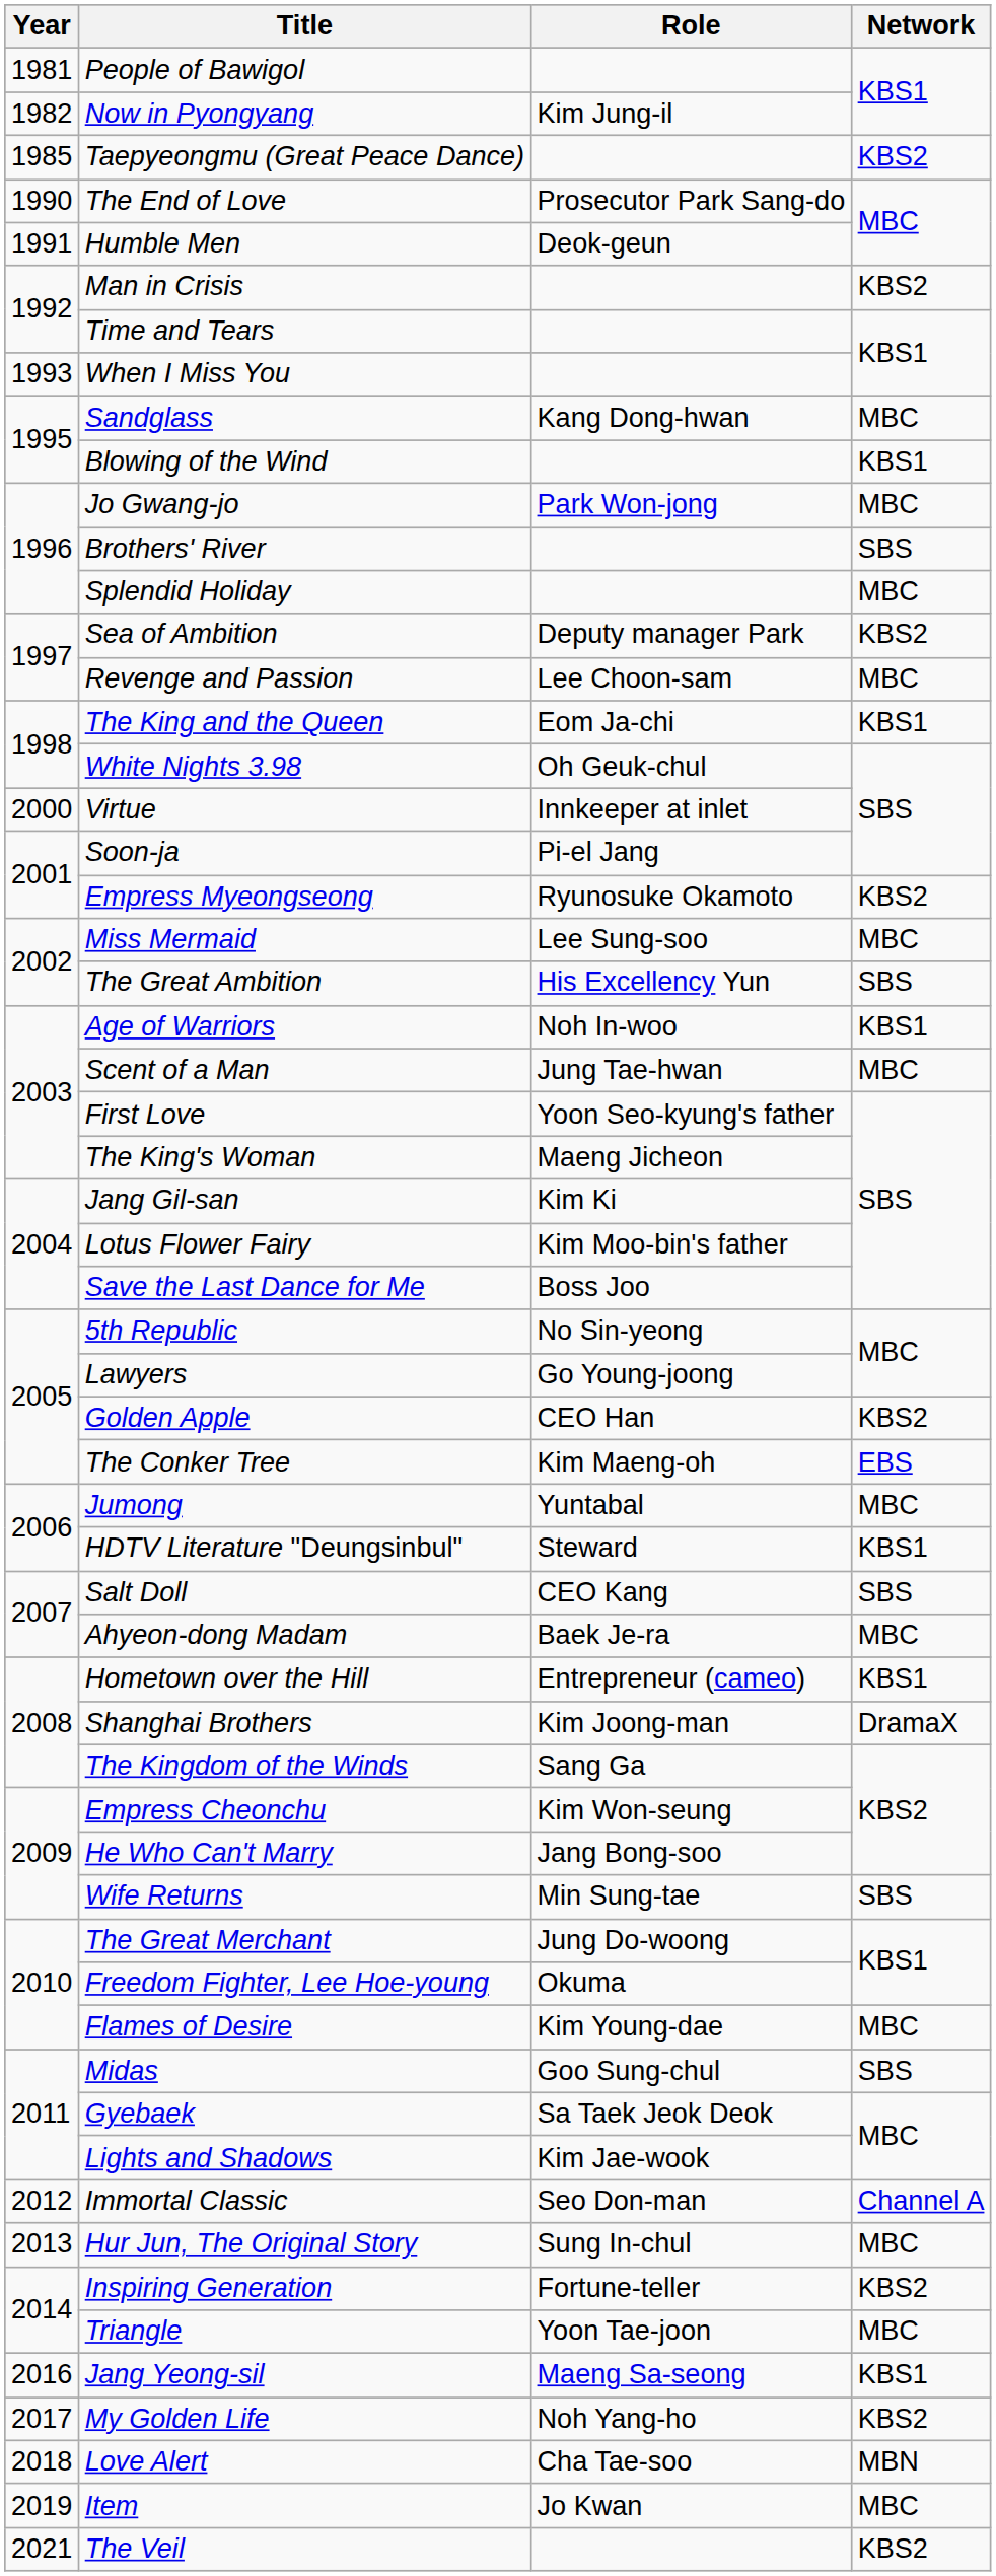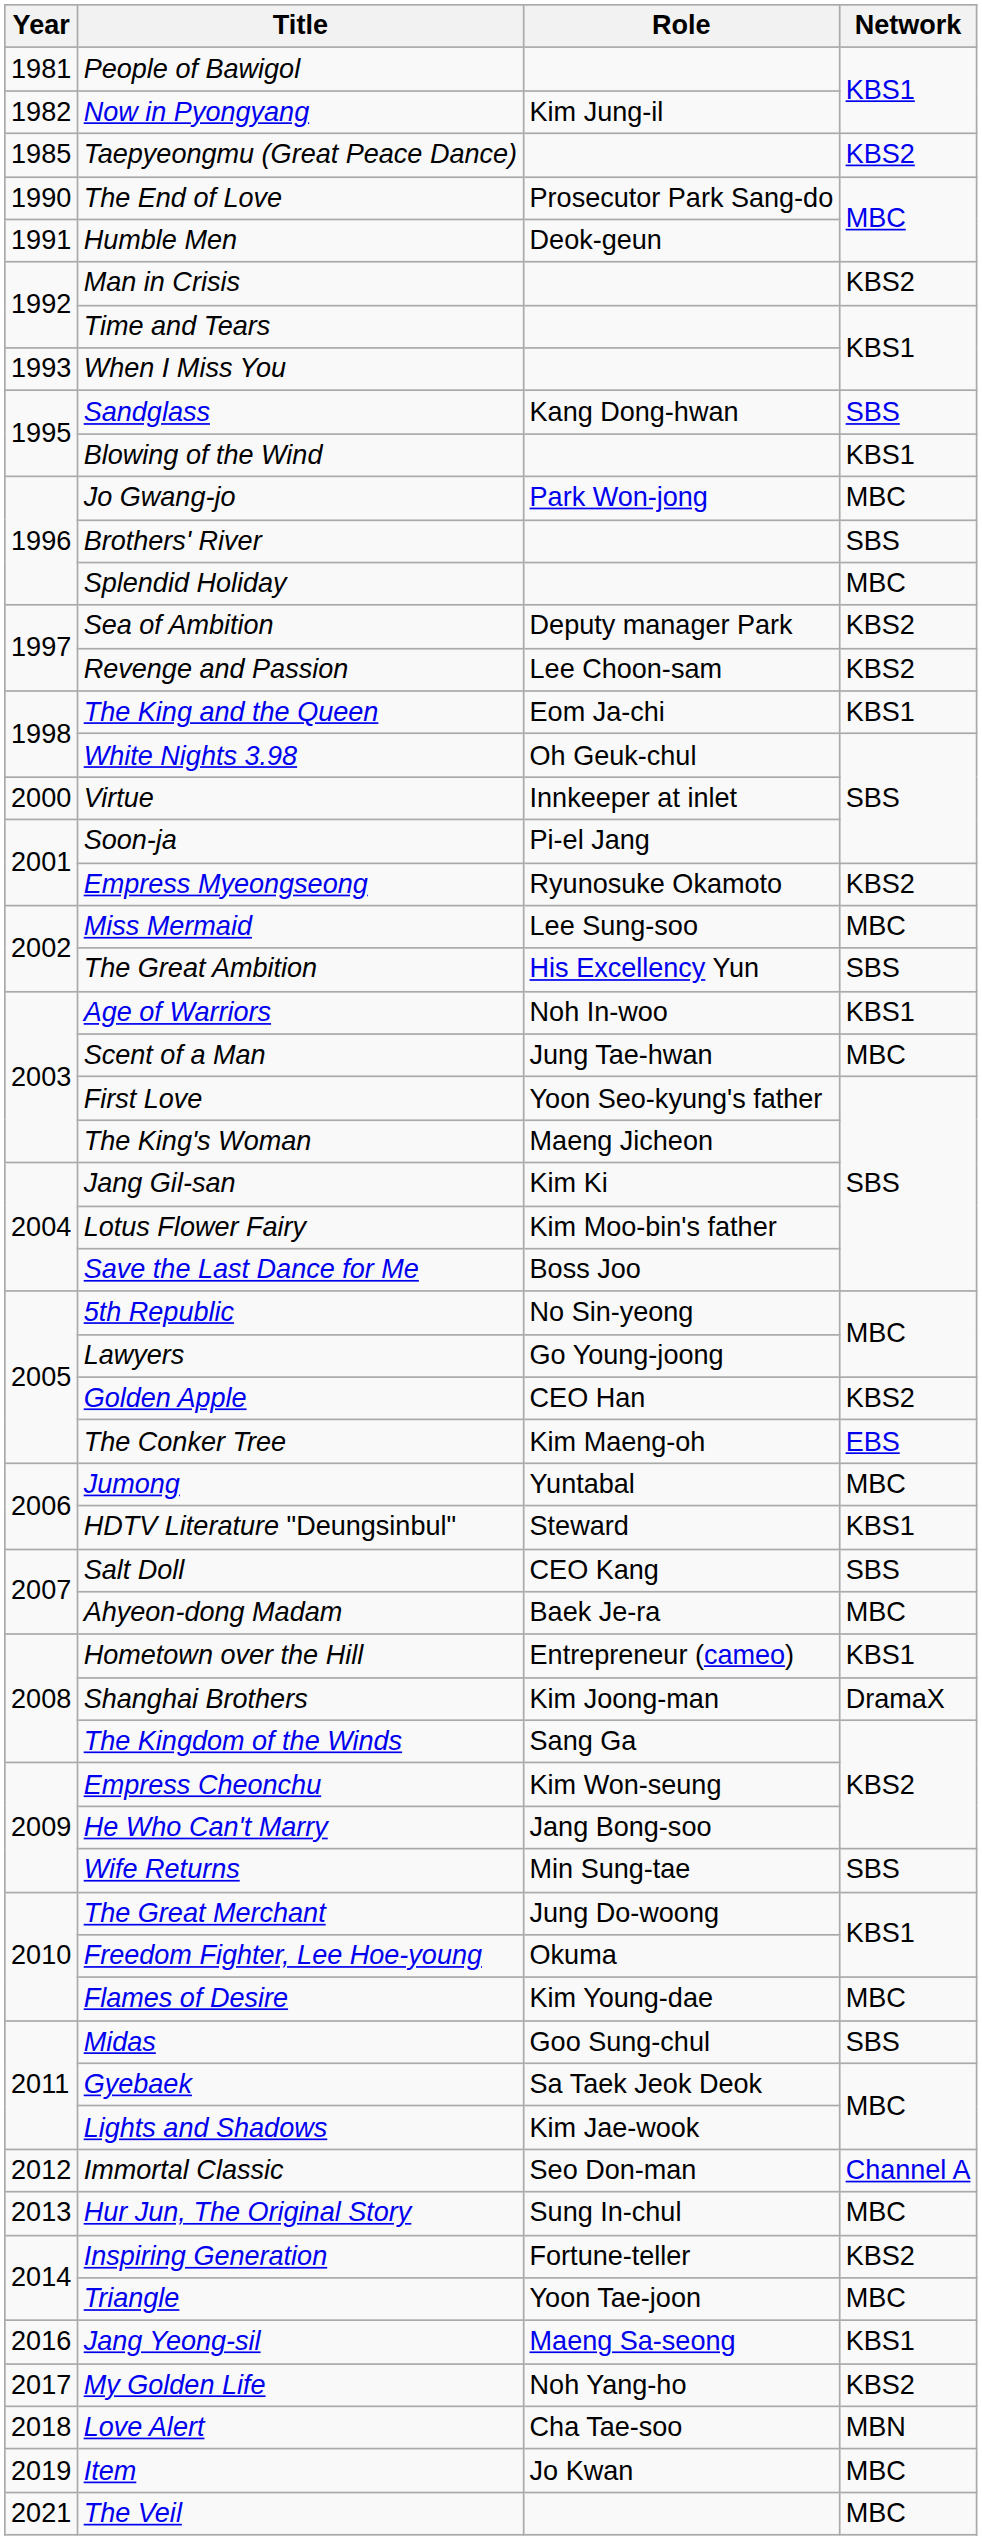 <table class="wikitable">
 <tr>
 <th>Year</th>
 <th>Title</th>
 <th>Role</th>
 <th>Network</th>
 </tr>
 <tr>
 <td>1981</td>
 <td><em>People of Bawigol</em></td>
 <td></td>
 <td rowspan=2><a href='#'>KBS1</a></td>
 </tr>
 <tr>
 <td>1982 </td>
 <td><em><a href='#'>Now in Pyongyang</a></em></td>
 <td>Kim Jung-il</td>
 </tr>
 <tr>
 <td>1985</td>
 <td><em>Taepyeongmu (Great Peace Dance)</em></td>
 <td></td>
 <td><a href='#'>KBS2</a></td>
 </tr>
 <tr>
 <td>1990</td>
 <td><em>The End of Love</em></td>
 <td>Prosecutor Park Sang-do</td>
 <td rowspan=2><a href='#'>MBC</a></td>
 </tr>
 <tr>
 <td>1991</td>
 <td><em>Humble Men</em></td>
 <td>Deok-geun</td>
 </tr>
 <tr>
 <td rowspan=2>1992</td>
 <td><em>Man in Crisis</em></td>
 <td></td>
 <td>KBS2</td>
 </tr>
 <tr>
 <td><em>Time and Tears</em></td>
 <td></td>
 <td rowspan=2>KBS1</td>
 </tr>
 <tr>
 <td>1993</td>
 <td><em>When I Miss You</em></td>
 <td></td>
 </tr>
 <tr>
 <td rowspan=2>1995</td>
 <td><em><a href='#'>Sandglass</a></em></td>
 <td>Kang Dong-hwan</td>
-<td>MBC</td>
+<td><a href='#'>SBS</a></td>
 </tr>
 <tr>
 <td><em>Blowing of the Wind</em></td>
 <td></td>
 <td>KBS1</td>
 </tr>
 <tr>
 <td rowspan=3>1996</td>
 <td><em>Jo Gwang-jo</em></td>
 <td><a href='#'>Park Won-jong</a></td>
 <td>MBC</td>
 </tr>
 <tr>
 <td><em>Brothers' River</em></td>
 <td></td>
 <td>SBS</td>
 </tr>
 <tr>
 <td><em>Splendid Holiday</em></td>
 <td></td>
 <td>MBC</td>
 </tr>
 <tr>
 <td rowspan=2>1997</td>
 <td><em>Sea of Ambition</em></td>
 <td>Deputy manager Park</td>
 <td>KBS2</td>
 </tr>
 <tr>
 <td><em>Revenge and Passion</em></td>
 <td>Lee Choon-sam</td>
-<td>MBC</td>
+<td>KBS2</td>
 </tr>
 <tr>
 <td rowspan=2>1998</td>
 <td><em><a href='#'>The King and the Queen</a></em></td>
 <td>Eom Ja-chi</td>
 <td>KBS1</td>
 </tr>
 <tr>
 <td><em><a href='#'>White Nights 3.98</a></em></td>
 <td>Oh Geuk-chul</td>
 <td rowspan=3>SBS</td>
 </tr>
 <tr>
 <td>2000</td>
 <td><em>Virtue</em></td>
 <td>Innkeeper at inlet</td>
 </tr>
 <tr>
 <td rowspan=2>2001</td>
 <td><em>Soon-ja</em></td>
 <td>Pi-el Jang</td>
 </tr>
 <tr>
 <td><em><a href='#'>Empress Myeongseong</a></em></td>
 <td>Ryunosuke Okamoto</td>
 <td>KBS2</td>
 </tr>
 <tr>
 <td rowspan=2>2002</td>
 <td><em><a href='#'>Miss Mermaid</a></em></td>
 <td>Lee Sung-soo</td>
 <td>MBC</td>
 </tr>
 <tr>
 <td><em>The Great Ambition</em></td>
 <td><a href='#'>His Excellency</a>  Yun</td>
 <td>SBS</td>
 </tr>
 <tr>
 <td rowspan=4>2003</td>
 <td><em><a href='#'>Age of Warriors</a></em></td>
 <td>Noh In-woo</td>
 <td>KBS1</td>
 </tr>
 <tr>
 <td><em>Scent of a Man</em></td>
 <td>Jung Tae-hwan</td>
 <td>MBC</td>
 </tr>
 <tr>
 <td><em>First Love</em></td>
 <td>Yoon Seo-kyung's father</td>
 <td rowspan=5>SBS</td>
 </tr>
 <tr>
 <td><em>The King's Woman</em></td>
 <td>Maeng Jicheon</td>
 </tr>
 <tr>
 <td rowspan=3>2004</td>
 <td><em>Jang Gil-san</em></td>
 <td>Kim Ki</td>
 </tr>
 <tr>
 <td><em>Lotus Flower Fairy</em></td>
 <td>Kim Moo-bin's father</td>
 </tr>
 <tr>
 <td><em><a href='#'>Save the Last Dance for Me</a></em></td>
 <td>Boss Joo</td>
 </tr>
 <tr>
 <td rowspan=4>2005</td>
 <td><em><a href='#'>5th Republic</a></em></td>
 <td>No Sin-yeong</td>
 <td rowspan=2>MBC</td>
 </tr>
 <tr>
 <td><em>Lawyers</em></td>
 <td>Go Young-joong</td>
 </tr>
 <tr>
 <td><em><a href='#'>Golden Apple</a></em></td>
 <td>CEO Han</td>
 <td>KBS2</td>
 </tr>
 <tr>
 <td><em>The Conker Tree</em></td>
 <td>Kim Maeng-oh</td>
 <td><a href='#'>EBS</a></td>
 </tr>
 <tr>
 <td rowspan=2>2006</td>
 <td><em><a href='#'>Jumong</a></em></td>
 <td>Yuntabal</td>
 <td>MBC</td>
 </tr>
 <tr>
 <td><em>HDTV Literature</em> "Deungsinbul"</td>
 <td>Steward</td>
 <td>KBS1</td>
 </tr>
 <tr>
 <td rowspan=2>2007</td>
 <td><em>Salt Doll</em></td>
 <td>CEO Kang</td>
 <td>SBS</td>
 </tr>
 <tr>
 <td><em>Ahyeon-dong Madam</em></td>
 <td>Baek Je-ra</td>
 <td>MBC</td>
 </tr>
 <tr>
 <td rowspan=3>2008</td>
 <td><em>Hometown over the Hill</em></td>
 <td>Entrepreneur (<a href='#'>cameo</a>)</td>
 <td>KBS1</td>
 </tr>
 <tr>
 <td><em>Shanghai Brothers</em></td>
 <td>Kim Joong-man</td>
 <td>DramaX</td>
 </tr>
 <tr>
 <td><em><a href='#'>The Kingdom of the Winds</a></em></td>
 <td>Sang Ga</td>
 <td rowspan=3>KBS2</td>
 </tr>
 <tr>
 <td rowspan=3>2009</td>
 <td><em><a href='#'>Empress Cheonchu</a></em></td>
 <td>Kim Won-seung</td>
 </tr>
 <tr>
 <td><em><a href='#'>He Who Can't Marry</a></em></td>
 <td>Jang Bong-soo</td>
 </tr>
 <tr>
 <td><em><a href='#'>Wife Returns</a></em></td>
 <td>Min Sung-tae</td>
 <td>SBS</td>
 </tr>
 <tr>
 <td rowspan=3>2010</td>
 <td><em><a href='#'>The Great Merchant</a></em></td>
 <td>Jung Do-woong</td>
 <td rowspan=2>KBS1</td>
 </tr>
 <tr>
 <td><em><a href='#'>Freedom Fighter, Lee Hoe-young</a></em></td>
 <td>Okuma</td>
 </tr>
 <tr>
 <td><em><a href='#'>Flames of Desire</a></em></td>
 <td>Kim Young-dae</td>
 <td>MBC</td>
 </tr>
 <tr>
 <td rowspan=3>2011</td>
 <td><em><a href='#'>Midas</a></em></td>
 <td>Goo Sung-chul</td>
 <td>SBS</td>
 </tr>
 <tr>
 <td><em><a href='#'>Gyebaek</a></em></td>
 <td>Sa Taek Jeok Deok</td>
 <td rowspan=2>MBC</td>
 </tr>
 <tr>
 <td><em><a href='#'>Lights and Shadows</a></em></td>
 <td>Kim Jae-wook</td>
 </tr>
 <tr>
 <td>2012</td>
 <td><em>Immortal Classic</em></td>
 <td>Seo Don-man</td>
 <td><a href='#'>Channel A</a></td>
 </tr>
 <tr>
 <td>2013</td>
 <td><em><a href='#'>Hur Jun, The Original Story</a></em></td>
 <td>Sung In-chul</td>
 <td>MBC</td>
 </tr>
 <tr>
 <td rowspan=2>2014</td>
 <td><em><a href='#'>Inspiring Generation</a></em></td>
 <td>Fortune-teller</td>
 <td>KBS2</td>
 </tr>
 <tr>
 <td><em><a href='#'>Triangle</a></em></td>
 <td>Yoon Tae-joon</td>
 <td>MBC</td>
 </tr>
 <tr>
 <td>2016</td>
 <td><em><a href='#'>Jang Yeong-sil</a></em></td>
 <td><a href='#'>Maeng Sa-seong</a></td>
 <td>KBS1</td>
 </tr>
 <tr>
 <td>2017</td>
 <td><em><a href='#'>My Golden Life</a></em></td>
 <td>Noh Yang-ho</td>
 <td>KBS2</td>
 </tr>
 <tr>
 <td>2018</td>
 <td><em><a href='#'>Love Alert</a></em></td>
 <td>Cha Tae-soo</td>
 <td>MBN</td>
 </tr>
 <tr>
 <td>2019</td>
 <td><em><a href='#'>Item</a></em></td>
 <td>Jo Kwan</td>
 <td>MBC</td>
 </tr>
 <tr>
 <td>2021</td>
 <td><em><a href='#'>The Veil</a></em></td>
 <td></td>
-<td>KBS2</td>
+<td>MBC</td>
 </tr>
 </table>
